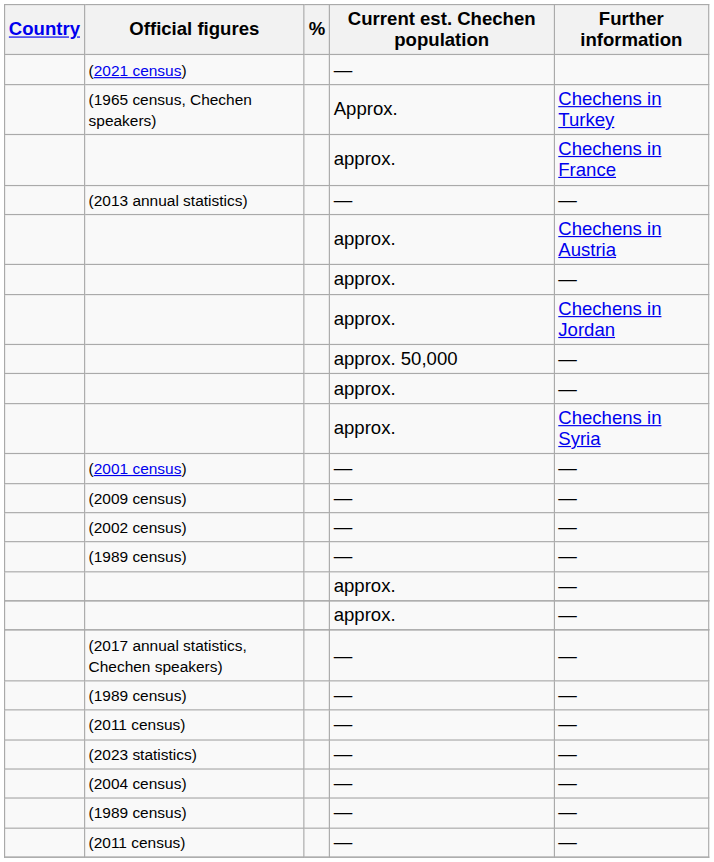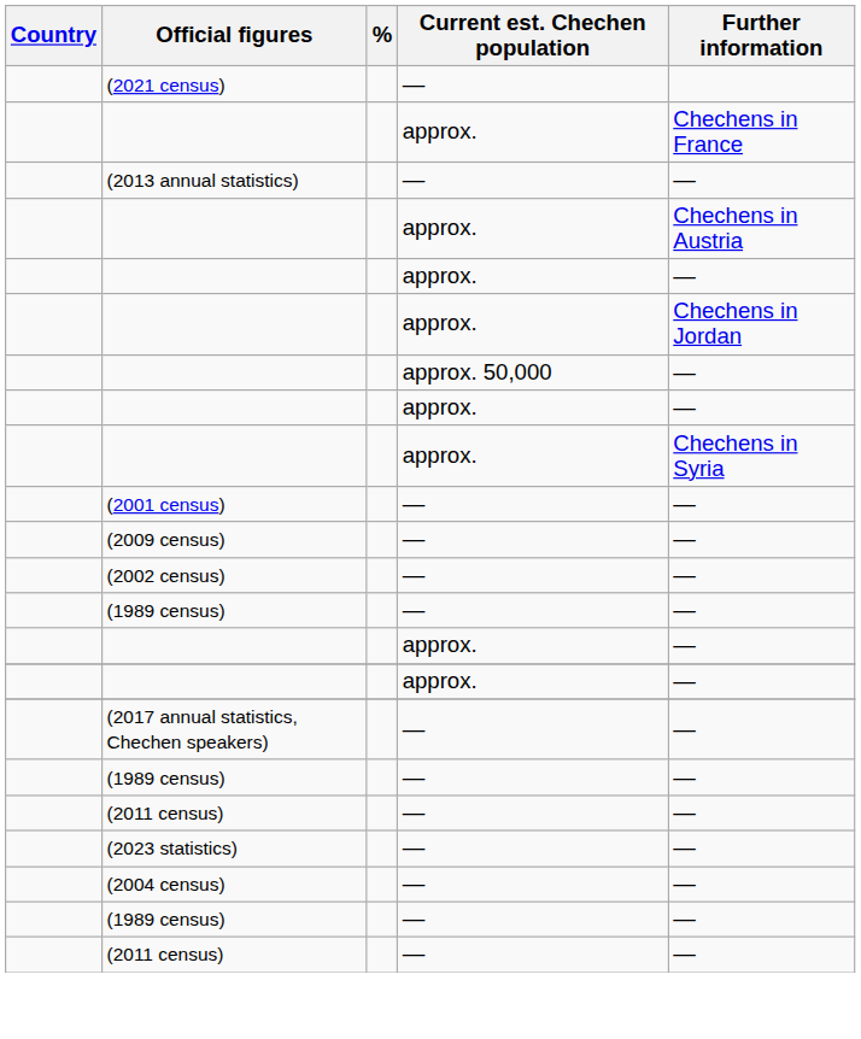 <table class="wikitable sortable">
 <tr>
 <th><a href='#'>Country</a></th>
 <th>Official figures</th>
 <th>%</th>
 <th>Current est. Chechen population</th>
 <th>Further information</th>
 </tr>
 <tr>
 <td></td>
 <td> <small>(<a href='#'>2021 census</a>)</small></td>
 <td></td>
 <td>—</td>
 <td></td>
-</tr>
-<tr>
-<td></td>
-<td> <small>(1965 census, Chechen speakers)</small></td>
-<td></td>
-<td>Approx. </td>
-<td><a href='#'>Chechens in Turkey</a></td>
 </tr>
 <tr>
 <td></td>
 <td> </td>
 <td> </td>
 <td>approx. </td>
 <td><a href='#'>Chechens in France</a></td>
 </tr>
 <tr>
 <td></td>
 <td> <small>(2013 annual statistics)</small></td>
 <td></td>
 <td>—</td>
 <td>—</td>
 </tr>
 <tr>
 <td></td>
 <td> </td>
 <td> </td>
 <td>approx. </td>
 <td><a href='#'>Chechens in Austria</a></td>
 </tr>
 <tr>
 <td></td>
 <td> </td>
 <td> </td>
 <td>approx. </td>
 <td>—</td>
 </tr>
 <tr>
 <td></td>
 <td> </td>
 <td> </td>
 <td>approx. </td>
 <td><a href='#'>Chechens in Jordan</a></td>
 </tr>
 <tr>
 <td></td>
 <td> </td>
 <td> </td>
 <td>approx. 50,000</td>
 <td>—</td>
 </tr>
 <tr>
 <td></td>
 <td> </td>
 <td> </td>
 <td>approx. </td>
 <td>—</td>
 </tr>
 <tr>
 <td></td>
 <td> </td>
 <td> </td>
 <td>approx. </td>
 <td><a href='#'>Chechens in Syria</a></td>
 </tr>
 <tr>
 <td></td>
 <td> <small>(<a href='#'>2001 census</a>)</small></td>
 <td></td>
 <td>—</td>
 <td>—</td>
 </tr>
 <tr>
 <td></td>
 <td> <small>(2009 census)</small></td>
 <td></td>
 <td>—</td>
 <td>—</td>
 </tr>
 <tr>
 <td></td>
 <td> <small>(2002 census)</small></td>
 <td></td>
 <td>—</td>
 <td>—</td>
 </tr>
 <tr>
 <td></td>
 <td> <small>(1989 census)</small></td>
 <td></td>
 <td>—</td>
 <td>—</td>
 </tr>
 <tr>
 <td></td>
 <td> </td>
 <td> </td>
 <td>approx. </td>
 <td>—</td>
 </tr>
 <tr>
 </tr>
 <tr>
 <td></td>
 <td> </td>
 <td> </td>
 <td>approx. </td>
 <td>—</td>
 </tr>
 <tr>
 </tr>
 <tr>
 <td></td>
 <td> <small>(2017 annual statistics, Chechen speakers)</small></td>
 <td></td>
 <td>—</td>
 <td>—</td>
 </tr>
 <tr>
 <td></td>
 <td> <small>(1989 census)</small></td>
 <td></td>
 <td>—</td>
 <td>—</td>
 </tr>
 <tr>
 <td></td>
 <td> <small>(2011 census)</small></td>
 <td></td>
 <td>—</td>
 <td>—</td>
 </tr>
 <tr>
 <td></td>
 <td> <small>(2023 statistics)</small></td>
 <td></td>
 <td>—</td>
 <td>—</td>
 </tr>
 <tr>
 <td></td>
 <td> <small>(2004 census)</small></td>
 <td></td>
 <td>—</td>
 <td>—</td>
 </tr>
 <tr>
 <td></td>
 <td> <small>(1989 census)</small></td>
 <td></td>
 <td>—</td>
 <td>—</td>
 </tr>
 <tr>
 <td></td>
 <td> <small>(2011 census)</small></td>
 <td></td>
 <td>—</td>
 <td>—</td>
 </tr>
 <tr>
 </tr>
 </table>
